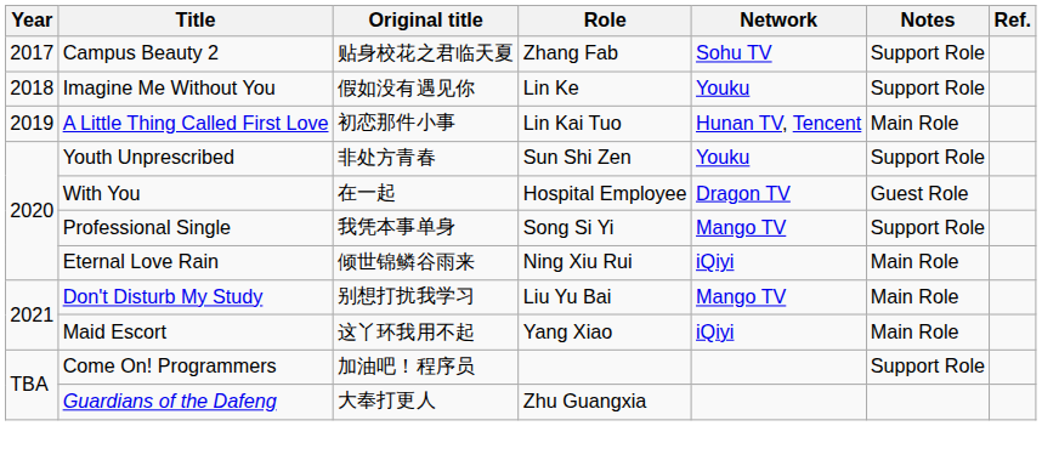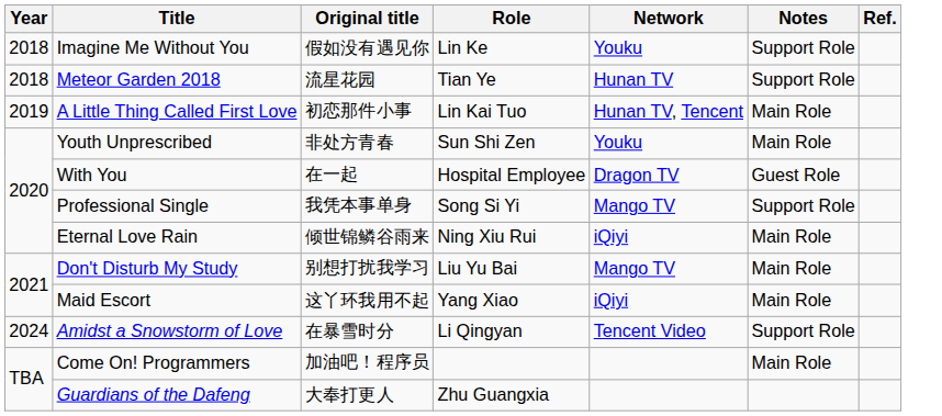 <table class="wikitable">
 <tr>
 <th>Year</th>
 <th>Title</th>
 <th>Original title</th>
 <th>Role</th>
 <th>Network</th>
 <th>Notes</th>
 <th>Ref.</th>
 </tr>
 <tr>
-<td>2017</td>
-<td>Campus Beauty 2</td>
-<td>贴身校花之君临天夏</td>
-<td>Zhang Fab</td>
-<td><a href='#'>Sohu TV</a></td>
+<td>2018</td>
+<td>Imagine Me Without You</td>
+<td>假如没有遇见你</td>
+<td>Lin Ke</td>
+<td><a href='#'>Youku</a></td>
 <td>Support Role</td>
 <td></td>
 </tr>
 <tr>
 <td>2018</td>
-<td>Imagine Me Without You</td>
-<td>假如没有遇见你</td>
-<td>Lin Ke</td>
-<td><a href='#'>Youku</a></td>
+<td><a href='#'>Meteor Garden 2018</a></td>
+<td>流星花园</td>
+<td>Tian Ye</td>
+<td><a href='#'>Hunan TV</a></td>
 <td>Support Role</td>
 <td></td>
 </tr>
 <tr>
 <td>2019</td>
 <td><a href='#'>A Little Thing Called First Love</a></td>
 <td>初恋那件小事</td>
 <td>Lin Kai Tuo</td>
 <td><a href='#'>Hunan TV</a>, <a href='#'>Tencent</a></td>
 <td>Main Role</td>
 <td></td>
 </tr>
 <tr>
 <td rowspan="4">2020</td>
 <td>Youth Unprescribed</td>
 <td>非处方青春</td>
 <td>Sun Shi Zen</td>
 <td><a href='#'>Youku</a></td>
-<td>Support Role</td>
+<td>Main Role</td>
 <td></td>
 </tr>
 <tr>
 <td>With You</td>
 <td>在一起</td>
 <td>Hospital Employee</td>
 <td><a href='#'>Dragon TV</a></td>
 <td>Guest Role</td>
 <td></td>
 </tr>
 <tr>
 <td>Professional Single</td>
 <td>我凭本事单身</td>
 <td>Song Si Yi</td>
 <td><a href='#'>Mango TV</a></td>
 <td>Support Role</td>
 <td></td>
 </tr>
 <tr>
 <td>Eternal Love Rain</td>
 <td>倾世锦鳞谷雨来</td>
 <td>Ning Xiu Rui</td>
 <td><a href='#'>iQiyi</a></td>
 <td>Main Role</td>
 <td></td>
 </tr>
 <tr>
 <td rowspan="2">2021</td>
 <td><a href='#'>Don't Disturb My Study</a></td>
 <td>别想打扰我学习</td>
 <td>Liu Yu Bai</td>
 <td><a href='#'>Mango TV</a></td>
 <td>Main Role</td>
 <td></td>
 </tr>
 <tr>
 <td>Maid Escort</td>
 <td>这丫环我用不起</td>
 <td>Yang Xiao</td>
 <td><a href='#'>iQiyi</a></td>
 <td>Main Role</td>
 <td></td>
 </tr>
 <tr>
+<td>2024</td>
+<td><em><a href='#'>Amidst a Snowstorm of Love</a></em></td>
+<td>在暴雪时分</td>
+<td>Li Qingyan</td>
+<td><a href='#'>Tencent Video</a></td>
+<td>Support Role</td>
+<td></td>
+</tr>
+<tr>
 <td rowspan="2">TBA</td>
 <td>Come On! Programmers</td>
 <td>加油吧！程序员</td>
 <td></td>
 <td></td>
-<td>Support Role</td>
+<td>Main Role</td>
 <td></td>
 </tr>
 <tr>
 <td><em><a href='#'>Guardians of the Dafeng</a></em></td>
 <td>大奉打更人</td>
 <td>Zhu Guangxia</td>
 <td></td>
 <td></td>
 </tr>
 </table>
